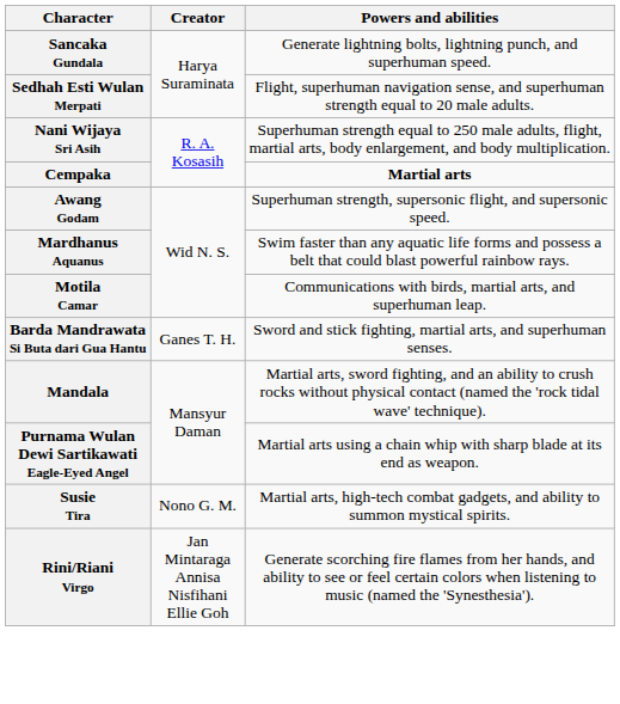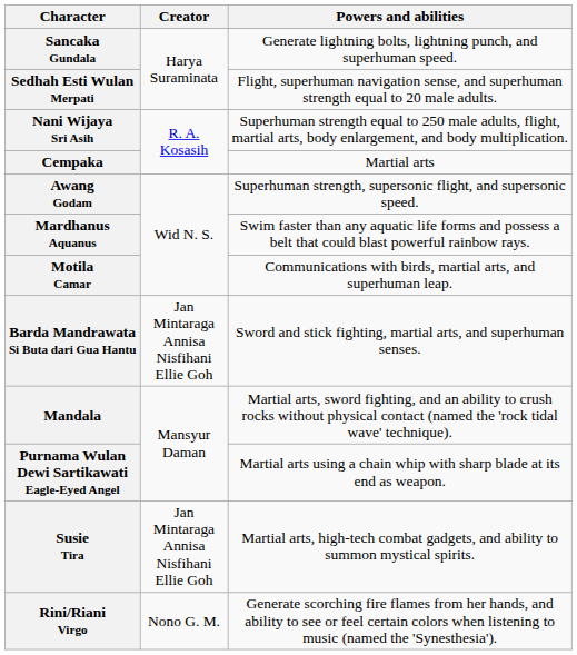 <table class="wikitable" style="text-align: center">
 <tr>
 <th scope="col">Character</th>
 <th>Creator</th>
 <th>Powers and abilities</th>
 </tr>
 <tr>
 <th scope="row">Sancaka<br><small>Gundala</small></th>
 <td rowspan="2">Harya Suraminata</td>
 <td>Generate lightning bolts, lightning punch, and superhuman speed.</td>
 </tr>
 <tr>
 <th scope="row">Sedhah Esti Wulan<br><small>Merpati</small></th>
 <td>Flight, superhuman navigation sense, and superhuman strength equal to 20 male adults.</td>
 </tr>
 <tr>
 <th scope="row">Nani Wijaya<br><small>Sri Asih</small></th>
 <td rowspan="2"><a href='#'>R. A. Kosasih</a></td>
 <td>Superhuman strength equal to 250 male adults, flight, martial arts, body enlargement, and body multiplication.</td>
 </tr>
 <tr>
 <th>Cempaka</th>
-<td><strong>Martial arts</strong></td>
+<td>Martial arts</td>
 </tr>
 <tr>
 <th scope="row">Awang<br><small>Godam</small></th>
 <td rowspan="3">Wid N. S.</td>
 <td>Superhuman strength, supersonic flight, and supersonic speed.</td>
 </tr>
 <tr>
 <th>Mardhanus<br><small>Aquanus</small></th>
 <td>Swim faster than any aquatic life forms and possess a belt that could blast powerful rainbow rays.</td>
 </tr>
 <tr>
 <th>Motila<br><small>Camar</small></th>
 <td>Communications with birds, martial arts, and superhuman leap.</td>
 </tr>
 <tr>
 <th scope="row">Barda Mandrawata<br><small>Si Buta dari Gua Hantu</small></th>
-<td>Ganes T. H.</td>
+<td>Jan Mintaraga<br>Annisa Nisfihani<br>Ellie Goh</td>
 <td>Sword and stick fighting, martial arts, and superhuman senses.</td>
 </tr>
 <tr>
 <th scope="row">Mandala</th>
 <td rowspan="2">Mansyur Daman</td>
 <td>Martial arts, sword fighting, and an ability to crush rocks without physical contact (named the 'rock tidal wave' technique).</td>
 </tr>
 <tr>
 <th>Purnama Wulan Dewi Sartikawati<br><small>Eagle-Eyed Angel</small></th>
 <td>Martial arts using a chain whip with sharp blade at its end as weapon.</td>
 </tr>
 <tr>
 <th scope="row">Susie<br><small>Tira</small></th>
-<td>Nono G. M.</td>
+<td>Jan Mintaraga<br>Annisa Nisfihani<br>Ellie Goh</td>
 <td>Martial arts, high-tech combat gadgets, and ability to summon mystical spirits.</td>
 </tr>
 <tr>
 <th scope="row">Rini/Riani<br><small>Virgo</small></th>
-<td>Jan Mintaraga<br>Annisa Nisfihani<br>Ellie Goh</td>
+<td>Nono G. M.</td>
 <td>Generate scorching fire flames from her hands, and ability to see or feel certain colors when listening to music (named the 'Synesthesia').</td>
 </tr>
 </table>
